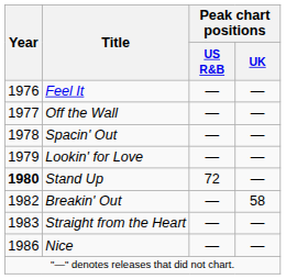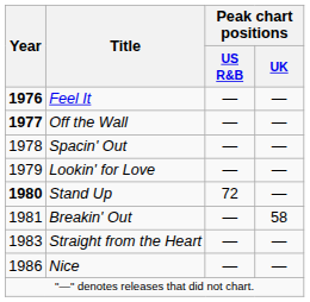 <table class="wikitable">
 <tr>
 <th scope="col" rowspan="2">Year</th>
 <th scope="col" rowspan="2">Title</th>
 <th scope="col" colspan="2">Peak chart positions</th>
 </tr>
 <tr>
 <th style="width:45px;"><small><a href='#'>US R&B</a></small><br></th>
 <th style="width:45px;"><small><a href='#'>UK</a></small><br></th>
 </tr>
 <tr>
-<td>1976</td>
+<td><strong>1976</strong></td>
 <td><em><a href='#'>Feel It</a></em></td>
 <td align=center>—</td>
 <td align=center>—</td>
 </tr>
 <tr>
-<td>1977</td>
+<td><strong>1977</strong></td>
 <td><em>Off the Wall</em></td>
 <td align=center>—</td>
 <td align=center>—</td>
 </tr>
 <tr>
 <td>1978</td>
 <td><em>Spacin' Out</em></td>
 <td align=center>—</td>
 <td align=center>—</td>
 </tr>
 <tr>
 <td>1979</td>
 <td><em>Lookin' for Love</em></td>
 <td align=center>—</td>
 <td align=center>—</td>
 </tr>
 <tr>
 <td><strong>1980</strong></td>
 <td><em>Stand Up</em></td>
 <td align=center>72</td>
 <td align=center>—</td>
 </tr>
 <tr>
-<td>1982</td>
+<td>1981</td>
 <td><em>Breakin' Out</em></td>
 <td align=center>—</td>
 <td align=center>58</td>
 </tr>
 <tr>
 <td>1983</td>
 <td><em>Straight from the Heart</em></td>
 <td align=center>—</td>
 <td align=center>—</td>
 </tr>
 <tr>
 <td>1986</td>
 <td><em>Nice</em></td>
 <td align=center>—</td>
 <td align=center>—</td>
 </tr>
 <tr>
 <td colspan="5" style="text-align:center; font-size:9pt;">"—" denotes releases that did not chart.</td>
 </tr>
 </table>
